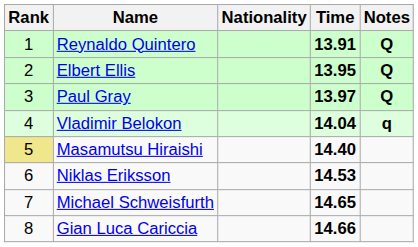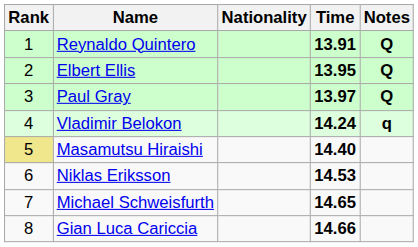 <table class="wikitable sortable" style="text-align:center">
 <tr>
 <th>Rank</th>
 <th>Name</th>
 <th>Nationality</th>
 <th>Time</th>
 <th>Notes</th>
 </tr>
 <tr bgcolor=ccffcc>
 <td>1</td>
 <td align=left><a href='#'>Reynaldo Quintero</a></td>
 <td align=left></td>
 <td><strong>13.91</strong></td>
 <td><strong>Q</strong></td>
 </tr>
 <tr bgcolor=ccffcc>
 <td>2</td>
 <td align=left><a href='#'>Elbert Ellis</a></td>
 <td align=left></td>
 <td><strong>13.95</strong></td>
 <td><strong>Q</strong></td>
 </tr>
 <tr bgcolor=ccffcc>
 <td>3</td>
 <td align=left><a href='#'>Paul Gray</a></td>
 <td align=left></td>
 <td><strong>13.97</strong></td>
 <td><strong>Q</strong></td>
 </tr>
 <tr bgcolor=ddffdd>
 <td>4</td>
 <td align=left><a href='#'>Vladimir Belokon</a></td>
 <td align=left></td>
-<td><strong>14.04</strong></td>
+<td><strong>14.24</strong></td>
 <td><strong>q</strong></td>
 </tr>
 <tr>
 <td style="background: khaki;">5</td>
 <td align=left><a href='#'>Masamutsu Hiraishi</a></td>
 <td align=left></td>
 <td><strong>14.40</strong></td>
 <td></td>
 </tr>
 <tr>
 <td>6</td>
 <td align=left><a href='#'>Niklas Eriksson</a></td>
 <td align=left></td>
 <td><strong>14.53</strong></td>
 <td></td>
 </tr>
 <tr>
 <td>7</td>
 <td align=left><a href='#'>Michael Schweisfurth</a></td>
 <td align=left></td>
 <td><strong>14.65</strong></td>
 <td></td>
 </tr>
 <tr>
 <td>8</td>
 <td align=left><a href='#'>Gian Luca Cariccia</a></td>
 <td align=left></td>
 <td><strong>14.66</strong></td>
 <td></td>
 </tr>
 </table>
